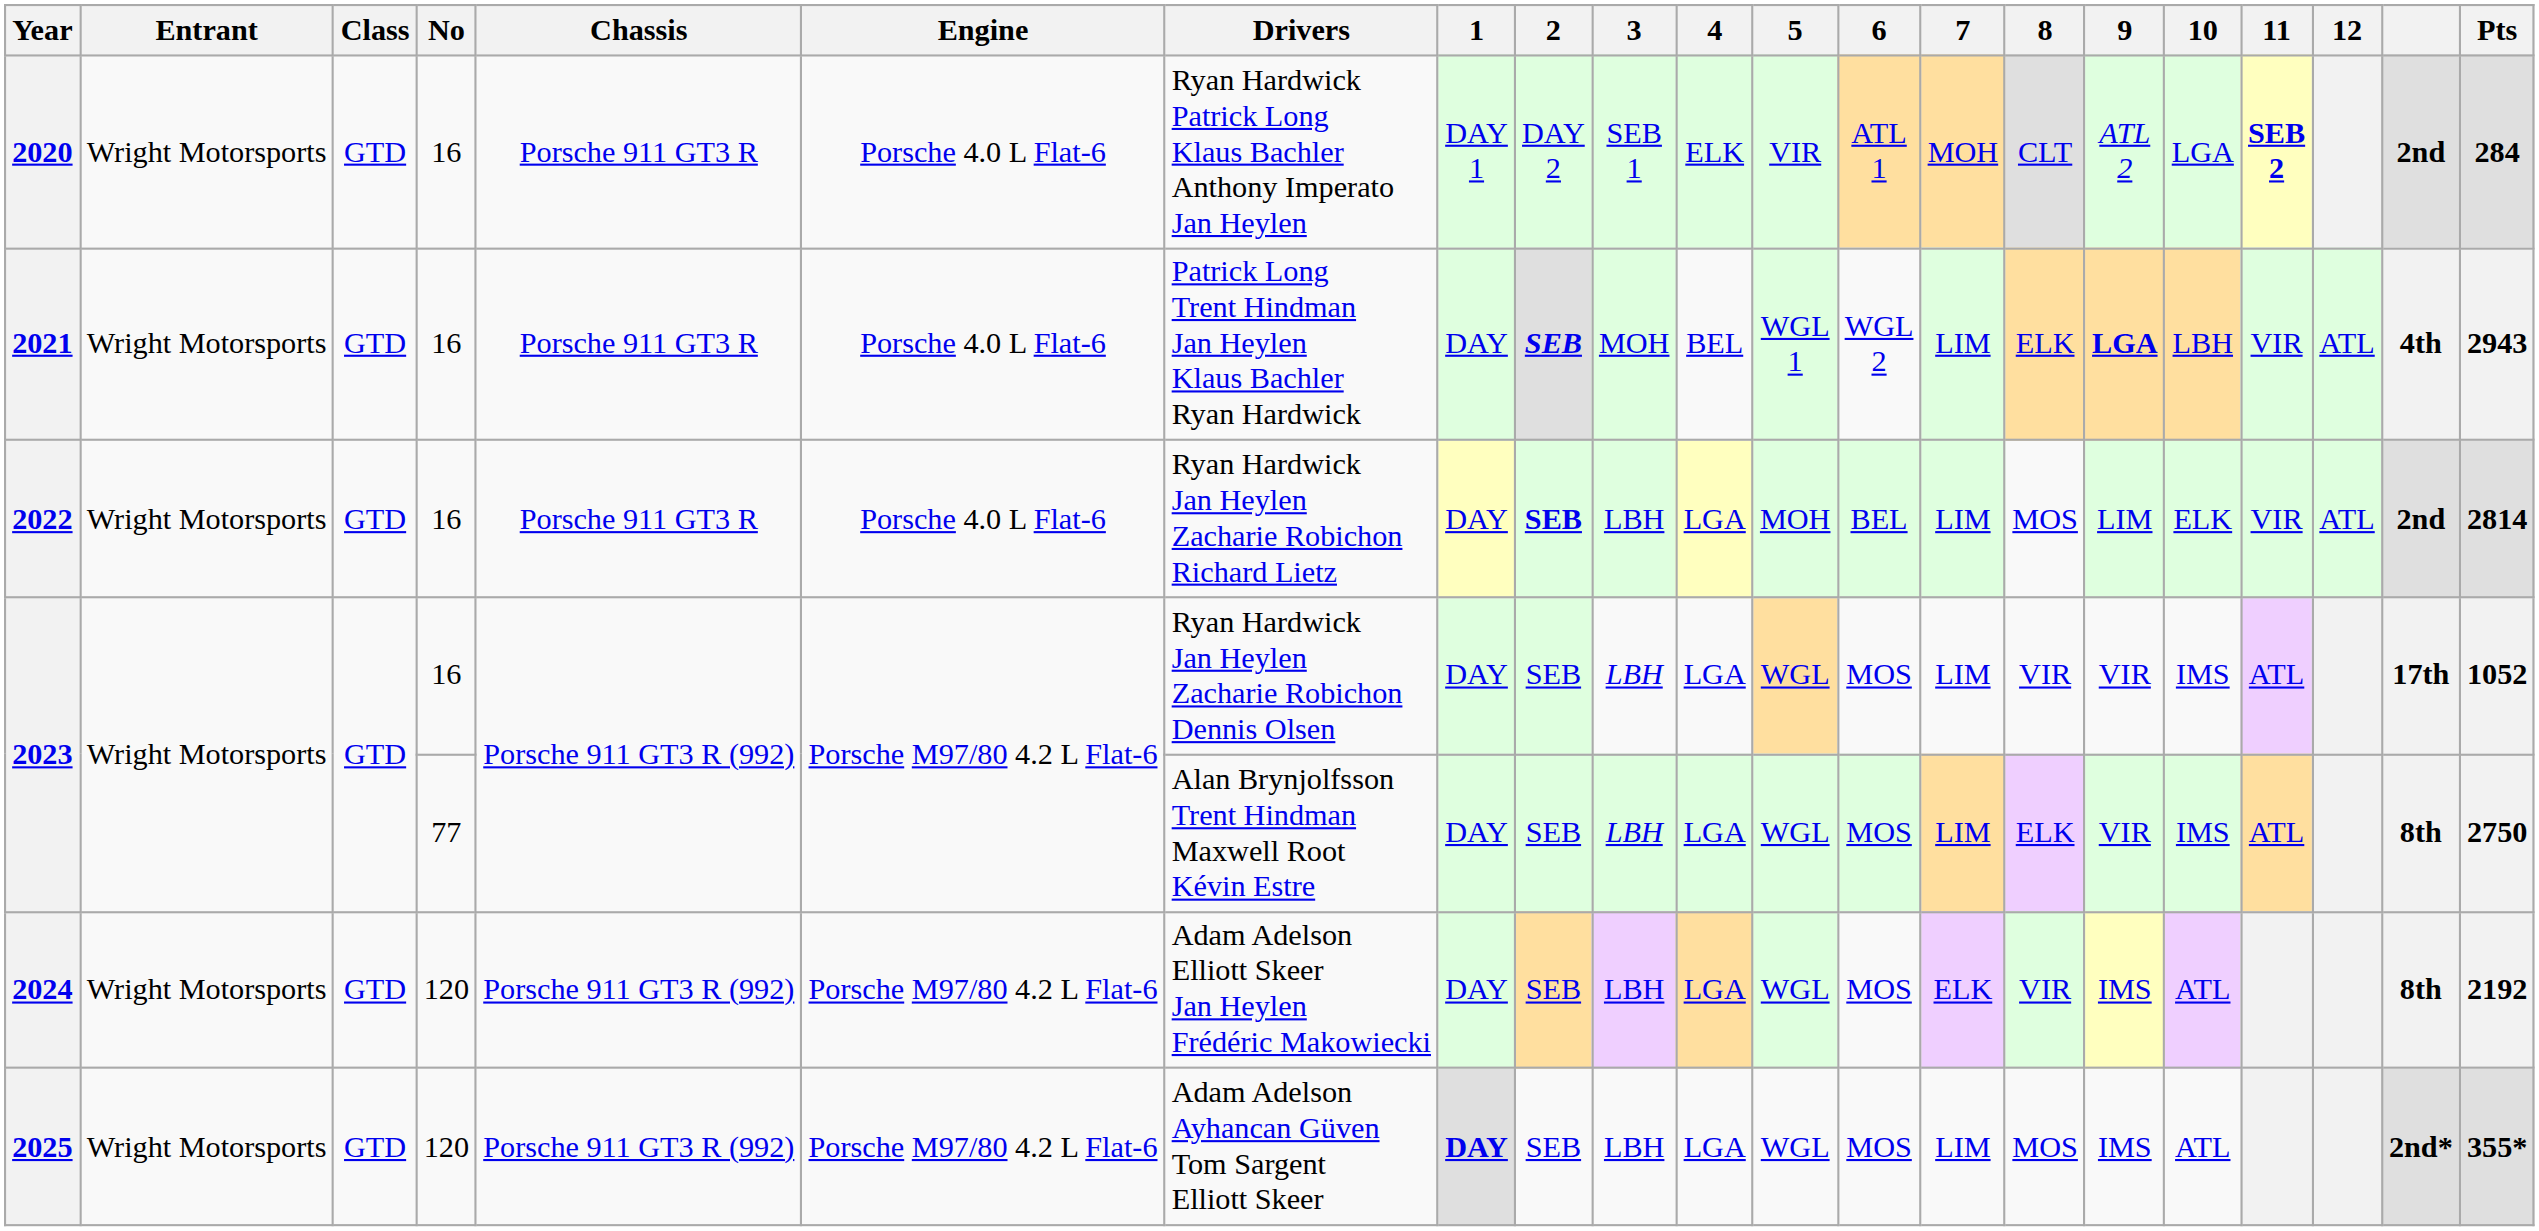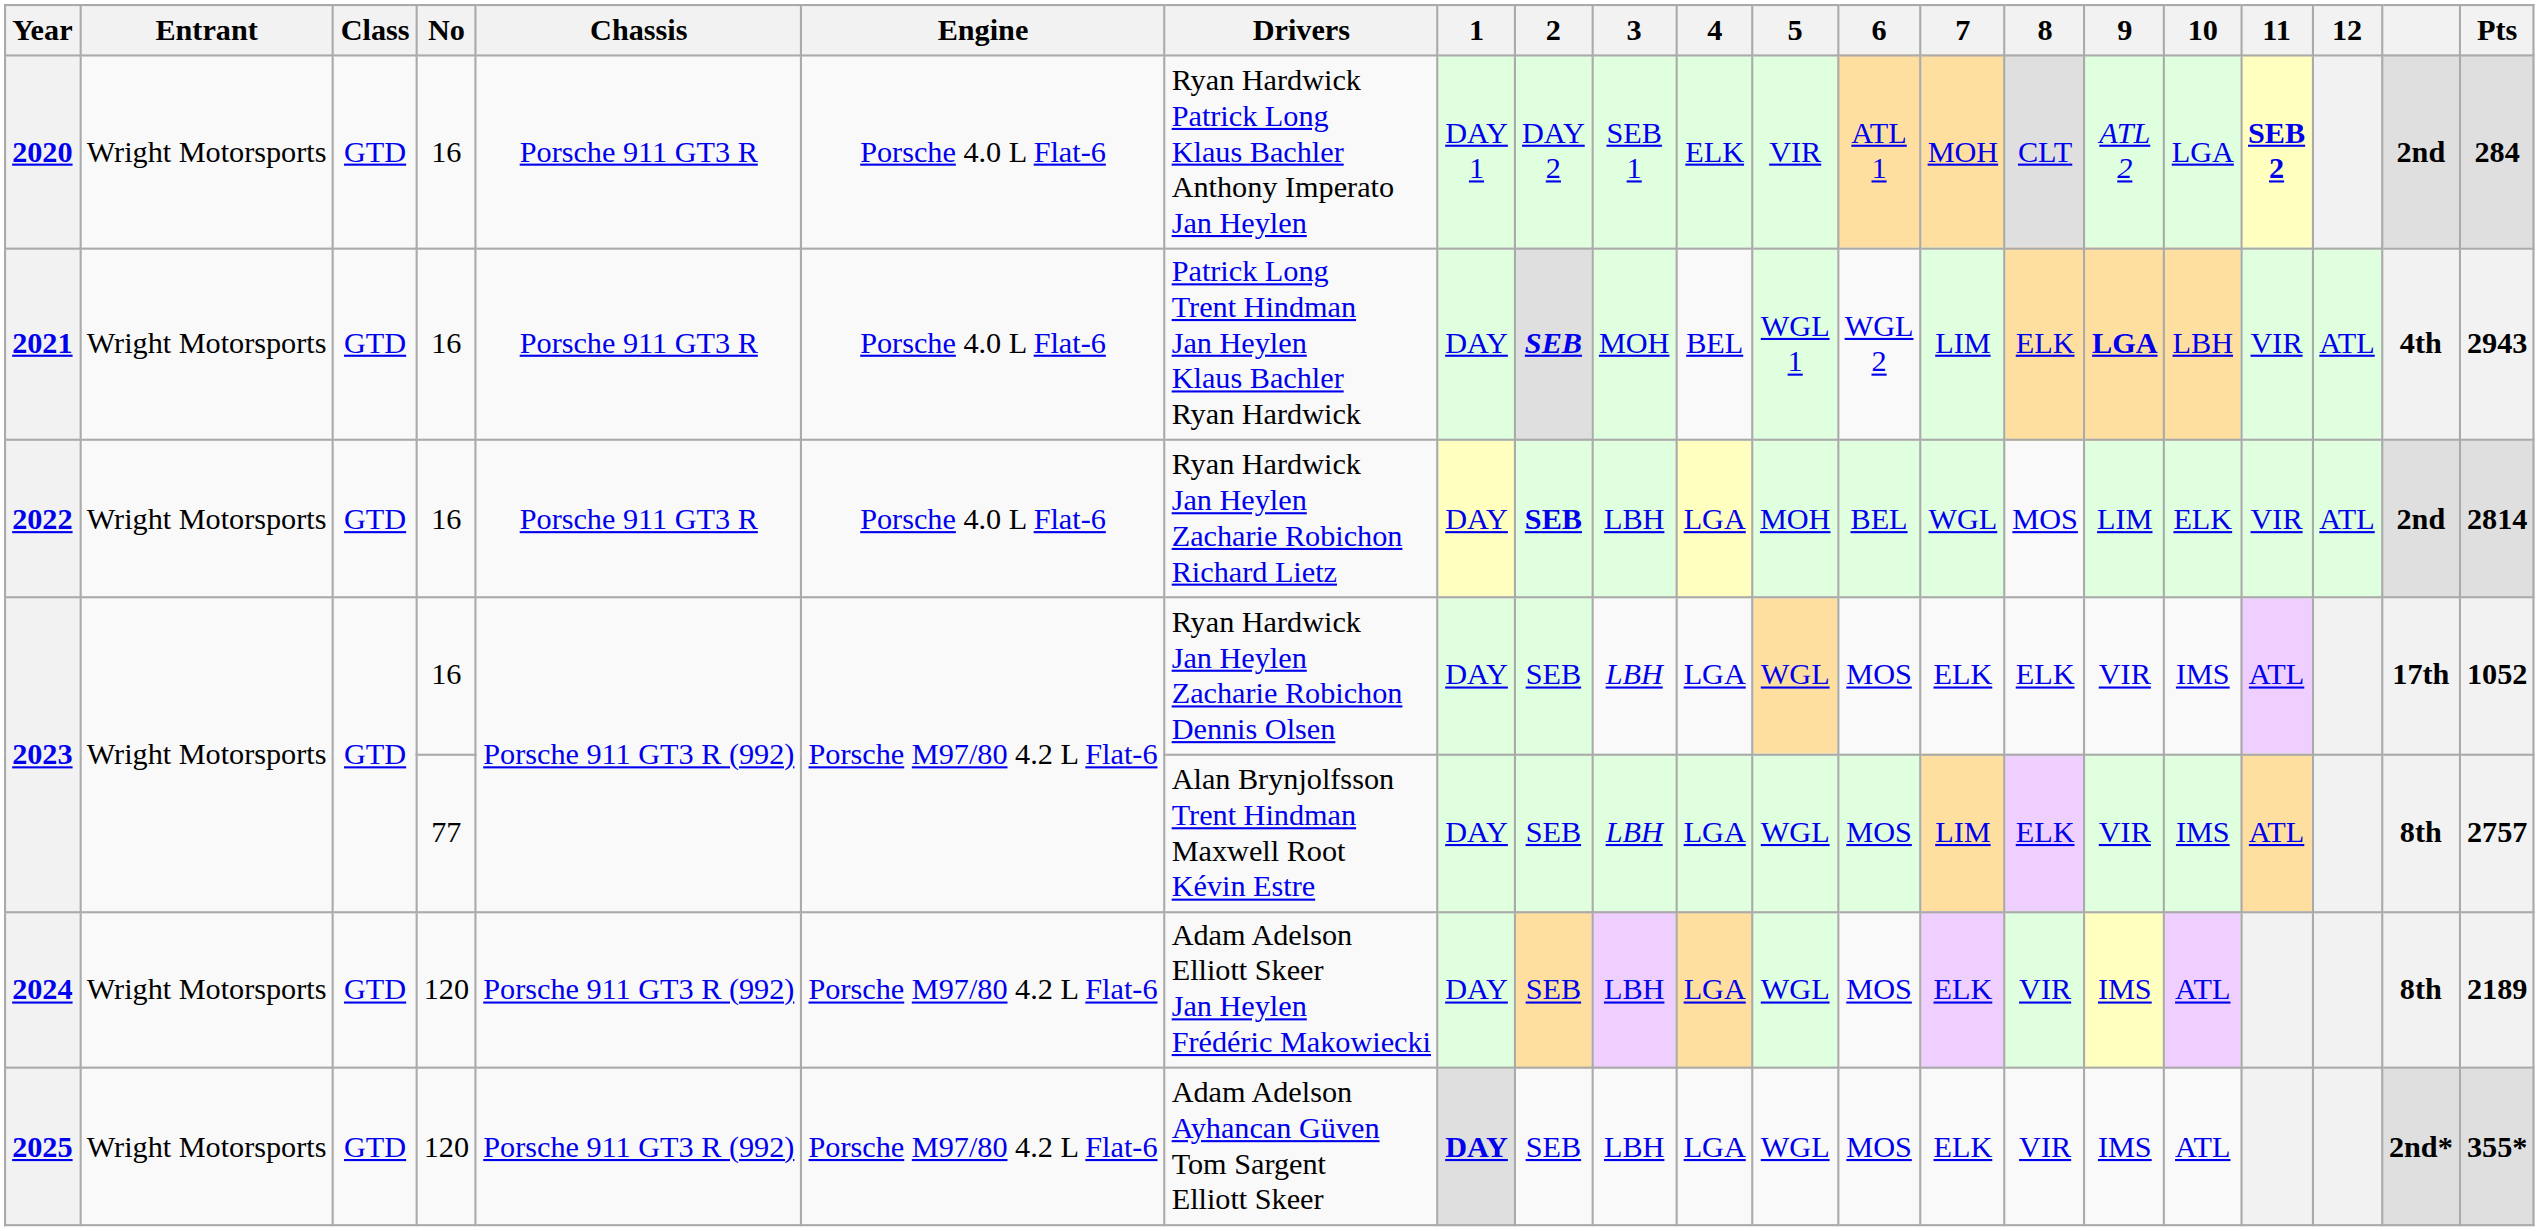 <table class="wikitable" style="font-size: 90%; text-align:center">
 <tr>
 <th>Year</th>
 <th>Entrant</th>
 <th>Class</th>
 <th>No</th>
 <th>Chassis</th>
 <th>Engine</th>
 <th>Drivers</th>
 <th>1</th>
 <th>2</th>
 <th>3</th>
 <th>4</th>
 <th>5</th>
 <th>6</th>
 <th>7</th>
 <th>8</th>
 <th>9</th>
 <th>10</th>
 <th>11</th>
 <th>12</th>
 <th></th>
 <th>Pts</th>
 </tr>
 <tr>
 <th><a href='#'>2020</a></th>
 <td> Wright Motorsports</td>
 <td><a href='#'>GTD</a></td>
 <td>16</td>
 <td><a href='#'>Porsche 911 GT3 R</a></td>
 <td><a href='#'>Porsche</a> 4.0 L <a href='#'>Flat-6</a></td>
 <td align="left"> Ryan Hardwick<br> <a href='#'>Patrick Long</a><br> <a href='#'>Klaus Bachler</a><br> Anthony Imperato<br> <a href='#'>Jan Heylen</a></td>
 <td style="background:#DFFFDF;"><a href='#'>DAY<br>1</a><br></td>
 <td style="background:#DFFFDF;"><a href='#'>DAY<br>2</a><br></td>
 <td style="background:#DFFFDF;"><a href='#'>SEB<br>1</a><br></td>
 <td style="background:#DFFFDF;"><a href='#'>ELK</a><br></td>
 <td style="background:#DFFFDF;"><a href='#'>VIR</a><br></td>
 <td style="background:#FFDF9F;"><a href='#'>ATL<br>1</a><br></td>
 <td style="background:#FFDF9F;"><a href='#'>MOH</a><br></td>
 <td style="background:#DFDFDF;"><a href='#'>CLT</a><br></td>
 <td style="background:#DFFFDF;"><em><a href='#'>ATL<br>2</a></em><br></td>
 <td style="background:#DFFFDF;"><a href='#'>LGA</a><br></td>
 <td style="background:#FFFFBF;"><strong><a href='#'>SEB<br>2</a></strong><br></td>
 <th></th>
 <th style="background:#DFDFDF;">2nd</th>
 <th style="background:#DFDFDF;">284</th>
 </tr>
 <tr>
 <th><a href='#'>2021</a></th>
 <td> Wright Motorsports</td>
 <td><a href='#'>GTD</a></td>
 <td>16</td>
 <td><a href='#'>Porsche 911 GT3 R</a></td>
 <td><a href='#'>Porsche</a> 4.0 L <a href='#'>Flat-6</a></td>
 <td align="left"> <a href='#'>Patrick Long</a><br> <a href='#'>Trent Hindman</a><br> <a href='#'>Jan Heylen</a><br> <a href='#'>Klaus Bachler</a><br> Ryan Hardwick</td>
 <td style="background:#DFFFDF;"><a href='#'>DAY</a><br></td>
 <td style="background:#DFDFDF;"><strong><em><a href='#'>SEB</a></em></strong><br></td>
 <td style="background:#DFFFDF;"><a href='#'>MOH</a><br></td>
 <td><a href='#'>BEL</a></td>
 <td style="background:#DFFFDF;"><a href='#'>WGL<br>1</a><br></td>
 <td><a href='#'>WGL<br>2</a></td>
 <td style="background:#DFFFDF;"><a href='#'>LIM</a><br></td>
 <td style="background:#FFDF9F;"><a href='#'>ELK</a><br></td>
 <td style="background:#FFDF9F;"><strong><a href='#'>LGA</a></strong><br></td>
 <td style="background:#FFDF9F;"><a href='#'>LBH</a><br></td>
 <td style="background:#DFFFDF;"><a href='#'>VIR</a><br></td>
 <td style="background:#DFFFDF;"><a href='#'>ATL</a><br></td>
 <th>4th</th>
 <th>2943</th>
 </tr>
 <tr>
 <th><a href='#'>2022</a></th>
 <td> Wright Motorsports</td>
 <td><a href='#'>GTD</a></td>
 <td>16</td>
 <td><a href='#'>Porsche 911 GT3 R</a></td>
 <td><a href='#'>Porsche</a> 4.0 L <a href='#'>Flat-6</a></td>
 <td align="left"> Ryan Hardwick<br> <a href='#'>Jan Heylen</a><br> <a href='#'>Zacharie Robichon</a><br> <a href='#'>Richard Lietz</a></td>
 <td style="background:#FFFFBF;"><a href='#'>DAY</a><br></td>
 <td style="background:#DFFFDF;"><strong><a href='#'>SEB</a></strong><br></td>
 <td style="background:#DFFFDF;"><a href='#'>LBH</a><br></td>
 <td style="background:#FFFFBF;"><a href='#'>LGA</a><br></td>
 <td style="background:#DFFFDF;"><a href='#'>MOH</a><br></td>
 <td style="background:#DFFFDF;"><a href='#'>BEL</a><br></td>
-<td style="background:#DFFFDF;"><a href='#'>LIM</a><br></td>
+<td style="background:#DFFFDF;"><a href='#'>WGL</a><br></td>
 <td><a href='#'>MOS</a></td>
 <td style="background:#DFFFDF;"><a href='#'>LIM</a><br></td>
 <td style="background:#DFFFDF;"><a href='#'>ELK</a><br></td>
 <td style="background:#DFFFDF;"><a href='#'>VIR</a><br></td>
 <td style="background:#DFFFDF;"><a href='#'>ATL</a><br></td>
 <th style="background:#DFDFDF;">2nd</th>
 <th style="background:#DFDFDF;">2814</th>
 </tr>
 <tr>
 <th rowspan="2"><a href='#'>2023</a></th>
 <td rowspan="2"> Wright Motorsports</td>
 <td rowspan="2"><a href='#'>GTD</a></td>
 <td>16</td>
 <td rowspan="2"><a href='#'>Porsche 911 GT3 R (992)</a></td>
 <td rowspan="2"><a href='#'>Porsche</a> <a href='#'>M97/80</a> 4.2 L <a href='#'>Flat-6</a></td>
 <td align="left"> Ryan Hardwick<br> <a href='#'>Jan Heylen</a><br> <a href='#'>Zacharie Robichon</a><br> <a href='#'>Dennis Olsen</a></td>
 <td style="background:#DFFFDF;"><a href='#'>DAY</a><br></td>
 <td style="background:#DFFFDF;"><a href='#'>SEB</a><br></td>
 <td><em><a href='#'>LBH</a></em></td>
 <td><a href='#'>LGA</a></td>
 <td style="background:#FFDF9F;"><a href='#'>WGL</a><br></td>
 <td><a href='#'>MOS</a></td>
-<td><a href='#'>LIM</a></td>
-<td><a href='#'>VIR</a></td>
+<td><a href='#'>ELK</a></td>
+<td><a href='#'>ELK</a></td>
 <td><a href='#'>VIR</a></td>
 <td><a href='#'>IMS</a></td>
 <td style="background:#EFCFFF;"><a href='#'>ATL</a><br></td>
 <th></th>
 <th>17th</th>
 <th>1052</th>
 </tr>
 <tr>
 <td>77</td>
 <td align="left"> Alan Brynjolfsson<br> <a href='#'>Trent Hindman</a><br> Maxwell Root<br> <a href='#'>Kévin Estre</a></td>
 <td style="background:#DFFFDF;"><a href='#'>DAY</a><br></td>
 <td style="background:#DFFFDF;"><a href='#'>SEB</a><br></td>
 <td style="background:#DFFFDF;"><em><a href='#'>LBH</a></em><br></td>
 <td style="background:#DFFFDF;"><a href='#'>LGA</a><br></td>
 <td style="background:#DFFFDF;"><a href='#'>WGL</a><br></td>
 <td style="background:#DFFFDF;"><a href='#'>MOS</a><br></td>
 <td style="background:#FFDF9F;"><a href='#'>LIM</a><br></td>
 <td style="background:#EFCFFF;"><a href='#'>ELK</a><br></td>
 <td style="background:#DFFFDF;"><a href='#'>VIR</a><br></td>
 <td style="background:#DFFFDF;"><a href='#'>IMS</a><br></td>
 <td style="background:#FFDF9F;"><a href='#'>ATL</a><br></td>
 <th></th>
 <th>8th</th>
-<th>2750</th>
+<th>2757</th>
 </tr>
 <tr>
 <th><a href='#'>2024</a></th>
 <td> Wright Motorsports</td>
 <td><a href='#'>GTD</a></td>
 <td>120</td>
 <td><a href='#'>Porsche 911 GT3 R (992)</a></td>
 <td><a href='#'>Porsche</a> <a href='#'>M97/80</a> 4.2 L <a href='#'>Flat-6</a></td>
 <td align="left"> Adam Adelson<br> Elliott Skeer<br> <a href='#'>Jan Heylen</a><br> <a href='#'>Frédéric Makowiecki</a></td>
 <td style="background:#DFFFDF;"><a href='#'>DAY</a><br></td>
 <td style="background:#FFDF9F;"><a href='#'>SEB</a><br></td>
 <td style="background:#EFCFFF;"><a href='#'>LBH</a><br></td>
 <td style="background:#FFDF9F;"><a href='#'>LGA</a><br></td>
 <td style="background:#DFFFDF;"><a href='#'>WGL</a><br></td>
 <td><a href='#'>MOS</a></td>
 <td style="background:#EFCFFF;"><a href='#'>ELK</a><br></td>
 <td style="background:#DFFFDF;"><a href='#'>VIR</a><br></td>
 <td style="background:#FFFFBF;"><a href='#'>IMS</a><br></td>
 <td style="background:#EFCFFF;"><a href='#'>ATL</a><br></td>
 <th></th>
 <th></th>
 <th>8th</th>
-<th>2192</th>
+<th>2189</th>
 </tr>
 <tr>
 <th><a href='#'>2025</a></th>
 <td> Wright Motorsports</td>
 <td><a href='#'>GTD</a></td>
 <td>120</td>
 <td><a href='#'>Porsche 911 GT3 R (992)</a></td>
 <td><a href='#'>Porsche</a> <a href='#'>M97/80</a> 4.2 L <a href='#'>Flat-6</a></td>
 <td align="left"> Adam Adelson<br> <a href='#'>Ayhancan Güven</a><br> Tom Sargent<br> Elliott Skeer</td>
 <td style="background:#DFDFDF;"><strong><a href='#'>DAY</a></strong><br></td>
 <td><a href='#'>SEB</a></td>
 <td><a href='#'>LBH</a></td>
 <td><a href='#'>LGA</a></td>
 <td><a href='#'>WGL</a></td>
 <td><a href='#'>MOS</a></td>
-<td><a href='#'>LIM</a></td>
-<td><a href='#'>MOS</a></td>
+<td><a href='#'>ELK</a></td>
+<td><a href='#'>VIR</a></td>
 <td><a href='#'>IMS</a></td>
 <td><a href='#'>ATL</a></td>
 <th></th>
 <th></th>
 <th style="background:#DFDFDF;">2nd*</th>
 <th style="background:#DFDFDF;">355*</th>
 </tr>
 </table>
